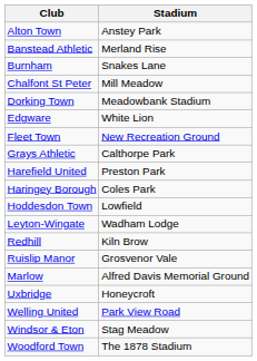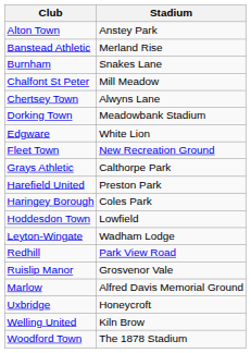 <table class="wikitable sortable">
 <tr>
 <th>Club</th>
 <th>Stadium</th>
 </tr>
 <tr>
 <td><a href='#'>Alton Town</a></td>
 <td>Anstey Park</td>
 </tr>
 <tr>
 <td><a href='#'>Banstead Athletic</a></td>
 <td>Merland Rise</td>
 </tr>
 <tr>
 <td><a href='#'>Burnham</a></td>
 <td>Snakes Lane</td>
 </tr>
 <tr>
 <td><a href='#'>Chalfont St Peter</a></td>
 <td>Mill Meadow</td>
+</tr>
+<tr>
+<td><a href='#'>Chertsey Town</a></td>
+<td>Alwyns Lane</td>
 </tr>
 <tr>
 <td><a href='#'>Dorking Town</a></td>
 <td>Meadowbank Stadium</td>
 </tr>
 <tr>
 <td><a href='#'>Edgware</a></td>
 <td>White Lion</td>
 </tr>
 <tr>
 <td><a href='#'>Fleet Town</a></td>
 <td><a href='#'>New Recreation Ground</a></td>
 </tr>
 <tr>
 <td><a href='#'>Grays Athletic</a></td>
 <td>Calthorpe Park</td>
 </tr>
 <tr>
 <td><a href='#'>Harefield United</a></td>
 <td>Preston Park</td>
 </tr>
 <tr>
 <td><a href='#'>Haringey Borough</a></td>
 <td>Coles Park</td>
 </tr>
 <tr>
 <td><a href='#'>Hoddesdon Town</a></td>
 <td>Lowfield</td>
 </tr>
 <tr>
 <td><a href='#'>Leyton-Wingate</a></td>
 <td>Wadham Lodge</td>
 </tr>
 <tr>
 <td><a href='#'>Redhill</a></td>
-<td>Kiln Brow</td>
+<td><a href='#'>Park View Road</a></td>
 </tr>
 <tr>
 <td><a href='#'>Ruislip Manor</a></td>
 <td>Grosvenor Vale</td>
 </tr>
 <tr>
 <td><a href='#'>Marlow</a></td>
 <td>Alfred Davis Memorial Ground</td>
 </tr>
 <tr>
 <td><a href='#'>Uxbridge</a></td>
 <td>Honeycroft</td>
 </tr>
 <tr>
 <td><a href='#'>Welling United</a></td>
-<td><a href='#'>Park View Road</a></td>
-</tr>
-<tr>
-<td><a href='#'>Windsor & Eton</a></td>
-<td>Stag Meadow</td>
+<td>Kiln Brow</td>
 </tr>
 <tr>
 <td><a href='#'>Woodford Town</a></td>
 <td>The 1878 Stadium</td>
 </tr>
 </table>
